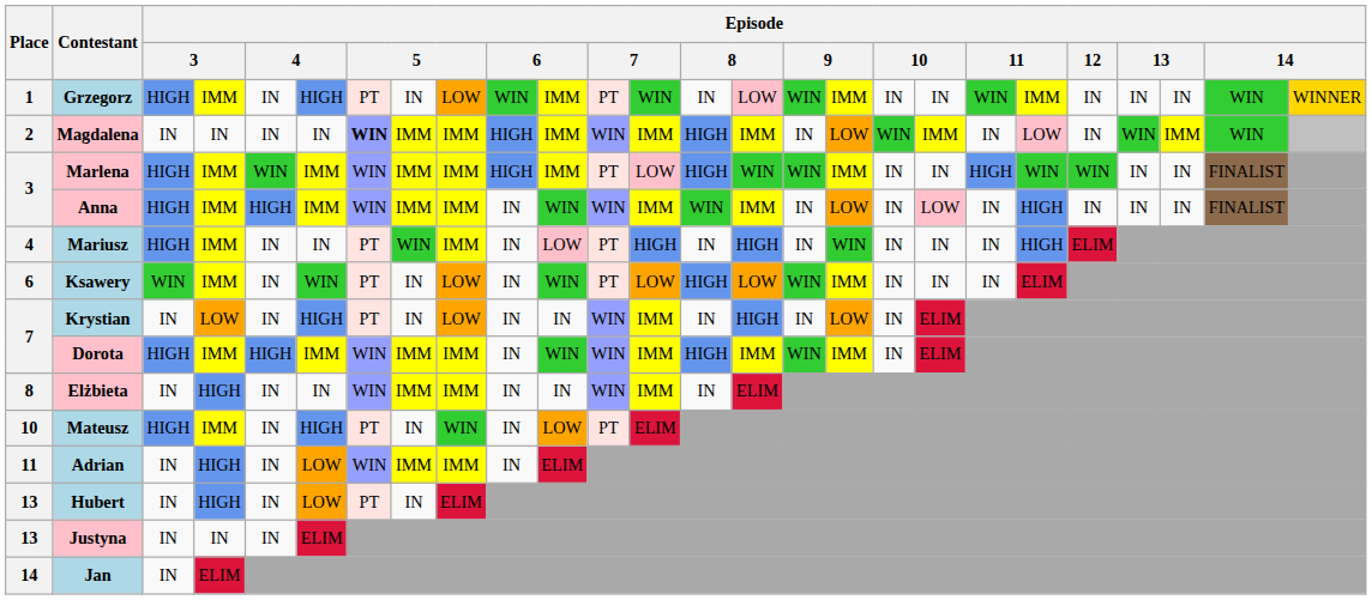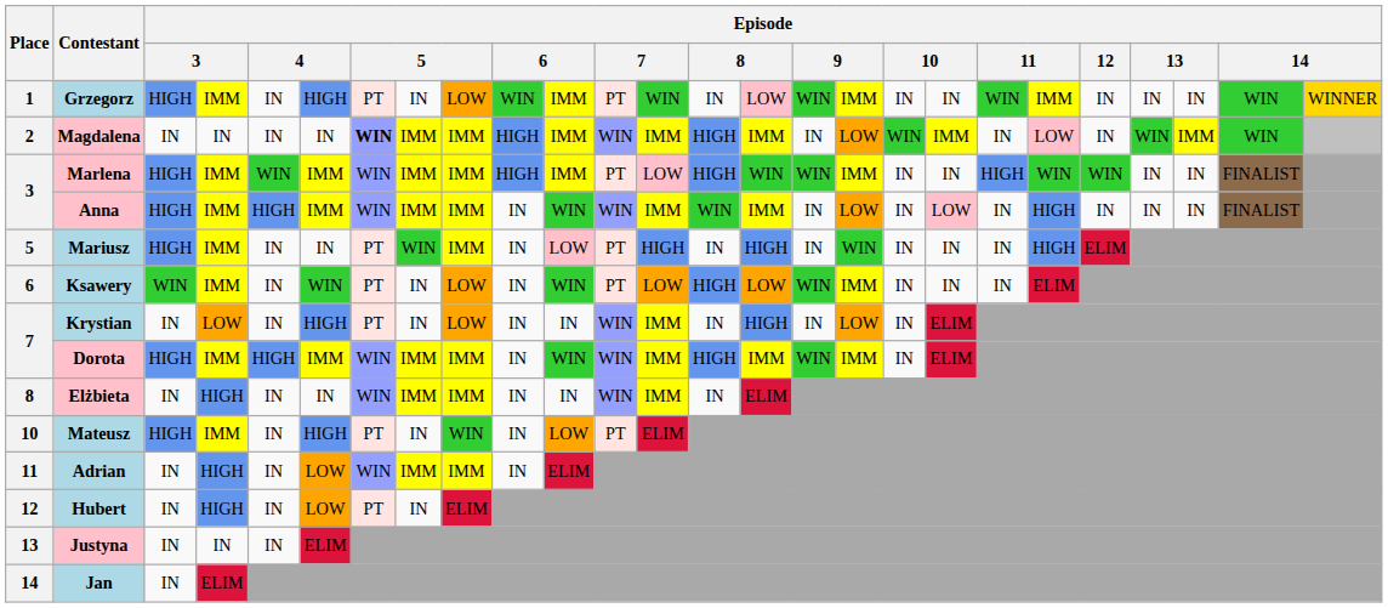 <table class="wikitable" style="text-align: center; font-size: 9pt; line-height:20px;">
 <tr>
 <th rowspan="2">Place</th>
 <th rowspan="2">Contestant</th>
 <th colspan="24">Episode</th>
 </tr>
 <tr>
 <th colspan="2">3</th>
 <th colspan="2">4</th>
 <th colspan="3">5</th>
 <th colspan="2">6</th>
 <th colspan="2">7</th>
 <th colspan="2">8</th>
 <th colspan="2">9</th>
 <th colspan="2">10</th>
 <th colspan="2">11</th>
 <th colspan="1">12</th>
 <th colspan="2">13</th>
 <th colspan="2">14</th>
 </tr>
 <tr>
 <th>1</th>
 <th style="background:lightblue">Grzegorz</th>
 <td bgcolor=cornflowerblue>HIGH</td>
 <td bgcolor=yellow>IMM</td>
 <td>IN</td>
 <td bgcolor=cornflowerblue>HIGH</td>
 <td bgcolor=mistyrose>PT</td>
 <td>IN</td>
 <td bgcolor=orange>LOW</td>
 <td bgcolor=limegreen>WIN</td>
 <td bgcolor=yellow>IMM</td>
 <td bgcolor=mistyrose>PT</td>
 <td bgcolor=limegreen>WIN</td>
 <td>IN</td>
 <td bgcolor=pink>LOW</td>
 <td bgcolor=limegreen>WIN</td>
 <td bgcolor=yellow>IMM</td>
 <td>IN</td>
 <td>IN</td>
 <td bgcolor=limegreen>WIN</td>
 <td bgcolor=yellow>IMM</td>
 <td>IN</td>
 <td>IN</td>
 <td>IN</td>
 <td bgcolor=limegreen>WIN</td>
 <td bgcolor=gold>WINNER</td>
 </tr>
 <tr>
 <th>2</th>
 <th style="background:pink">Magdalena</th>
 <td>IN</td>
 <td>IN</td>
 <td>IN</td>
 <td>IN</td>
 <td bgcolor=#959FFD><strong>WIN</strong></td>
 <td bgcolor=yellow>IMM</td>
 <td bgcolor=yellow>IMM</td>
 <td bgcolor=cornflowerblue>HIGH</td>
 <td bgcolor=yellow>IMM</td>
 <td bgcolor=#959FFD>WIN</td>
 <td bgcolor=yellow>IMM</td>
 <td bgcolor=cornflowerblue>HIGH</td>
 <td bgcolor=yellow>IMM</td>
 <td>IN</td>
 <td bgcolor=orange>LOW</td>
 <td bgcolor=limegreen>WIN</td>
 <td bgcolor=yellow>IMM</td>
 <td>IN</td>
 <td bgcolor=pink>LOW</td>
 <td>IN</td>
 <td bgcolor=limegreen>WIN</td>
 <td bgcolor=yellow>IMM</td>
 <td bgcolor=limegreen>WIN</td>
 <td bgcolor=silver></td>
 </tr>
 <tr>
 <th rowspan="2">3</th>
 <th style="background:pink">Marlena</th>
 <td bgcolor=cornflowerblue>HIGH</td>
 <td bgcolor=yellow>IMM</td>
 <td bgcolor=limegreen>WIN</td>
 <td bgcolor=yellow>IMM</td>
 <td bgcolor=#959FFD>WIN</td>
 <td bgcolor=yellow>IMM</td>
 <td bgcolor=yellow>IMM</td>
 <td bgcolor=cornflowerblue>HIGH</td>
 <td bgcolor=yellow>IMM</td>
 <td bgcolor=mistyrose>PT</td>
 <td bgcolor=pink>LOW</td>
 <td bgcolor=cornflowerblue>HIGH</td>
 <td bgcolor=limegreen>WIN</td>
 <td bgcolor=limegreen>WIN</td>
 <td bgcolor=yellow>IMM</td>
 <td>IN</td>
 <td>IN</td>
 <td bgcolor=cornflowerblue>HIGH</td>
 <td bgcolor=limegreen>WIN</td>
 <td bgcolor=limegreen>WIN</td>
 <td>IN</td>
 <td>IN</td>
 <td bgcolor=#8c6b4d>FINALIST</td>
 <td colspan="1" bgcolor=darkgrey></td>
 </tr>
 <tr>
 <th style="background:pink">Anna</th>
 <td bgcolor=cornflowerblue>HIGH</td>
 <td bgcolor=yellow>IMM</td>
 <td bgcolor=cornflowerblue>HIGH</td>
 <td bgcolor=yellow>IMM</td>
 <td bgcolor=#959FFD>WIN</td>
 <td bgcolor=yellow>IMM</td>
 <td bgcolor=yellow>IMM</td>
 <td>IN</td>
 <td bgcolor=limegreen>WIN</td>
 <td bgcolor=#959FFD>WIN</td>
 <td bgcolor=yellow>IMM</td>
 <td bgcolor=limegreen>WIN</td>
 <td bgcolor=yellow>IMM</td>
 <td>IN</td>
 <td bgcolor=orange>LOW</td>
 <td>IN</td>
 <td bgcolor=pink>LOW</td>
 <td>IN</td>
 <td bgcolor=cornflowerblue>HIGH</td>
 <td>IN</td>
 <td>IN</td>
 <td>IN</td>
 <td bgcolor=#8c6b4d>FINALIST</td>
 <td colspan="1" bgcolor=darkgrey></td>
 </tr>
 <tr>
-<th>4</th>
+<th>5</th>
 <th style="background:lightblue">Mariusz</th>
 <td bgcolor=cornflowerblue>HIGH</td>
 <td bgcolor=yellow>IMM</td>
 <td>IN</td>
 <td>IN</td>
 <td bgcolor=mistyrose>PT</td>
 <td bgcolor=limegreen>WIN</td>
 <td bgcolor=yellow>IMM</td>
 <td>IN</td>
 <td bgcolor=pink>LOW</td>
 <td bgcolor=mistyrose>PT</td>
 <td bgcolor=cornflowerblue>HIGH</td>
 <td>IN</td>
 <td bgcolor=cornflowerblue>HIGH</td>
 <td>IN</td>
 <td bgcolor=limegreen>WIN</td>
 <td>IN</td>
 <td>IN</td>
 <td>IN</td>
 <td bgcolor=cornflowerblue>HIGH</td>
 <td bgcolor=crimson>ELIM</td>
 <td colspan="4" bgcolor=darkgrey></td>
 </tr>
 <tr>
 <th>6</th>
 <th style="background:lightblue">Ksawery</th>
 <td bgcolor=limegreen>WIN</td>
 <td bgcolor=yellow>IMM</td>
 <td>IN</td>
 <td bgcolor=limegreen>WIN</td>
 <td bgcolor=mistyrose>PT</td>
 <td>IN</td>
 <td bgcolor=orange>LOW</td>
 <td>IN</td>
 <td bgcolor=limegreen>WIN</td>
 <td bgcolor=mistyrose>PT</td>
 <td bgcolor=orange>LOW</td>
 <td bgcolor=cornflowerblue>HIGH</td>
 <td bgcolor=orange>LOW</td>
 <td bgcolor=limegreen>WIN</td>
 <td bgcolor=yellow>IMM</td>
 <td>IN</td>
 <td>IN</td>
 <td>IN</td>
 <td bgcolor=crimson>ELIM</td>
 <td colspan="5" bgcolor=darkgrey></td>
 </tr>
 <tr>
 <th rowspan="2">7</th>
 <th style="background:lightblue">Krystian</th>
 <td>IN</td>
 <td bgcolor=orange>LOW</td>
 <td>IN</td>
 <td bgcolor=cornflowerblue>HIGH</td>
 <td bgcolor=mistyrose>PT</td>
 <td>IN</td>
 <td bgcolor=orange>LOW</td>
 <td>IN</td>
 <td>IN</td>
 <td bgcolor=#959FFD>WIN</td>
 <td bgcolor=yellow>IMM</td>
 <td>IN</td>
 <td bgcolor=cornflowerblue>HIGH</td>
 <td>IN</td>
 <td bgcolor=orange>LOW</td>
 <td>IN</td>
 <td bgcolor=crimson>ELIM</td>
 <td colspan="7" bgcolor=darkgrey></td>
 </tr>
 <tr>
 <th style="background:pink">Dorota</th>
 <td bgcolor=cornflowerblue>HIGH</td>
 <td bgcolor=yellow>IMM</td>
 <td bgcolor=cornflowerblue>HIGH</td>
 <td bgcolor=yellow>IMM</td>
 <td bgcolor=#959FFD>WIN</td>
 <td bgcolor=yellow>IMM</td>
 <td bgcolor=yellow>IMM</td>
 <td>IN</td>
 <td bgcolor=limegreen>WIN</td>
 <td bgcolor=#959FFD>WIN</td>
 <td bgcolor=yellow>IMM</td>
 <td bgcolor=cornflowerblue>HIGH</td>
 <td bgcolor=yellow>IMM</td>
 <td bgcolor=limegreen>WIN</td>
 <td bgcolor=yellow>IMM</td>
 <td>IN</td>
 <td bgcolor=crimson>ELIM</td>
 <td colspan="7" bgcolor=darkgrey></td>
 </tr>
 <tr>
 <th>8</th>
 <th style="background:pink">Elżbieta</th>
 <td>IN</td>
 <td bgcolor=cornflowerblue>HIGH</td>
 <td>IN</td>
 <td>IN</td>
 <td bgcolor=#959FFD>WIN</td>
 <td bgcolor=yellow>IMM</td>
 <td bgcolor=yellow>IMM</td>
 <td>IN</td>
 <td>IN</td>
 <td bgcolor=#959FFD>WIN</td>
 <td bgcolor=yellow>IMM</td>
 <td>IN</td>
 <td bgcolor=crimson>ELIM</td>
 <td colspan="11" bgcolor=darkgrey></td>
 </tr>
 <tr>
 <th>10</th>
 <th style="background:lightblue">Mateusz</th>
 <td bgcolor=cornflowerblue>HIGH</td>
 <td bgcolor=yellow>IMM</td>
 <td>IN</td>
 <td bgcolor=cornflowerblue>HIGH</td>
 <td bgcolor=mistyrose>PT</td>
 <td>IN</td>
 <td bgcolor=limegreen>WIN</td>
 <td>IN</td>
 <td bgcolor=orange>LOW</td>
 <td bgcolor=mistyrose>PT</td>
 <td bgcolor=crimson>ELIM</td>
 <td colspan="13" bgcolor=darkgrey></td>
 </tr>
 <tr>
 <th>11</th>
 <th style="background:lightblue">Adrian</th>
 <td>IN</td>
 <td bgcolor=cornflowerblue>HIGH</td>
 <td>IN</td>
 <td bgcolor=orange>LOW</td>
 <td bgcolor=#959FFD>WIN</td>
 <td bgcolor=yellow>IMM</td>
 <td bgcolor=yellow>IMM</td>
 <td>IN</td>
 <td bgcolor=crimson>ELIM</td>
 <td colspan="15" bgcolor=darkgrey></td>
 </tr>
 <tr>
-<th>13</th>
+<th>12</th>
 <th style="background:lightblue">Hubert</th>
 <td>IN</td>
 <td bgcolor=cornflowerblue>HIGH</td>
 <td>IN</td>
 <td bgcolor=orange>LOW</td>
 <td bgcolor=mistyrose>PT</td>
 <td>IN</td>
 <td bgcolor=crimson>ELIM</td>
 <td colspan="17" bgcolor=darkgrey></td>
 </tr>
 <tr>
 <th>13</th>
 <th style="background:pink">Justyna</th>
 <td>IN</td>
 <td>IN</td>
 <td>IN</td>
 <td bgcolor=crimson>ELIM</td>
 <td colspan="20" bgcolor=darkgrey></td>
 </tr>
 <tr>
 <th>14</th>
 <th style="background:lightblue">Jan</th>
 <td>IN</td>
 <td bgcolor=crimson>ELIM</td>
 <td colspan="22" bgcolor=darkgrey></td>
 </tr>
 </table>
